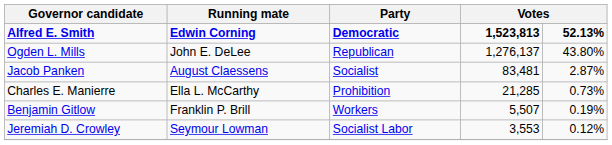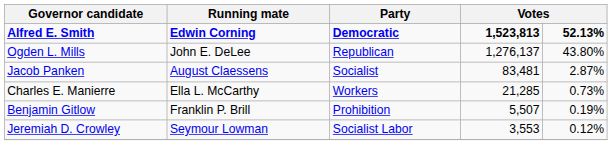 <table class=wikitable>
 <tr bgcolor=lightgrey>
 <th width="20%">Governor candidate</th>
 <th width="20%">Running mate</th>
 <th width="16%">Party</th>
 <th width="18%" colspan="2">Votes</th>
 </tr>
 <tr>
 <td><strong><a href='#'>Alfred E. Smith</a></strong></td>
 <td><strong><a href='#'>Edwin Corning</a></strong></td>
 <td><strong><a href='#'>Democratic</a></strong></td>
 <td align="right"><strong>1,523,813</strong></td>
 <td align="right"><strong>52.13%</strong></td>
 </tr>
 <tr>
 <td><a href='#'>Ogden L. Mills</a></td>
 <td>John E. DeLee</td>
 <td><a href='#'>Republican</a></td>
 <td align="right">1,276,137</td>
 <td align="right">43.80%</td>
 </tr>
 <tr>
 <td><a href='#'>Jacob Panken</a></td>
 <td><a href='#'>August Claessens</a></td>
 <td><a href='#'>Socialist</a></td>
 <td align="right">83,481</td>
 <td align="right">2.87%</td>
 </tr>
 <tr>
 <td>Charles E. Manierre</td>
 <td>Ella L. McCarthy</td>
-<td><a href='#'>Prohibition</a></td>
+<td><a href='#'>Workers</a></td>
 <td align="right">21,285</td>
 <td align="right">0.73%</td>
 </tr>
 <tr>
 <td><a href='#'>Benjamin Gitlow</a></td>
 <td>Franklin P. Brill</td>
-<td><a href='#'>Workers</a></td>
+<td><a href='#'>Prohibition</a></td>
 <td align="right">5,507</td>
 <td align="right">0.19%</td>
 </tr>
 <tr>
 <td><a href='#'>Jeremiah D. Crowley</a></td>
 <td><a href='#'>Seymour Lowman</a></td>
 <td><a href='#'>Socialist Labor</a></td>
 <td align="right">3,553</td>
 <td align="right">0.12%</td>
 </tr>
 <tr>
 </tr>
 </table>
